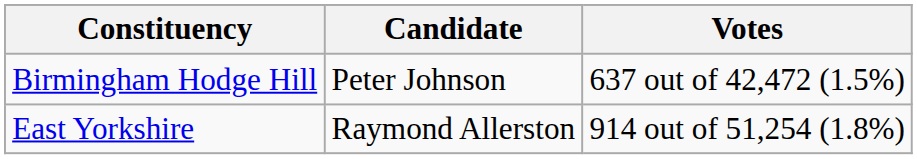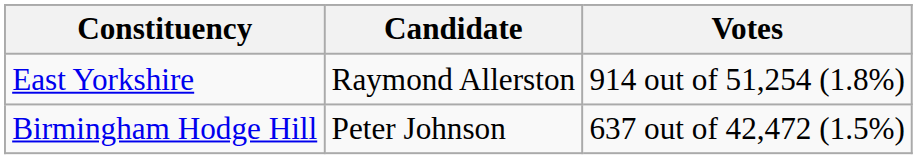 <table class="wikitable">
 <tr>
 <th>Constituency</th>
 <th>Candidate</th>
 <th>Votes</th>
 </tr>
 <tr>
+<td><a href='#'>East Yorkshire</a></td>
+<td>Raymond Allerston</td>
+<td>914 out of 51,254 (1.8%)</td>
+</tr>
+<tr>
 <td><a href='#'>Birmingham Hodge Hill</a></td>
 <td>Peter Johnson</td>
 <td>637 out of 42,472 (1.5%)</td>
 </tr>
-<tr>
-<td><a href='#'>East Yorkshire</a></td>
-<td>Raymond Allerston</td>
-<td>914 out of 51,254 (1.8%)</td>
-</tr>
 </table>
